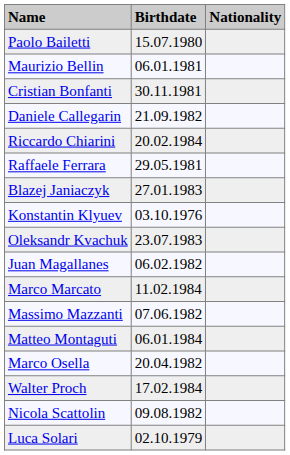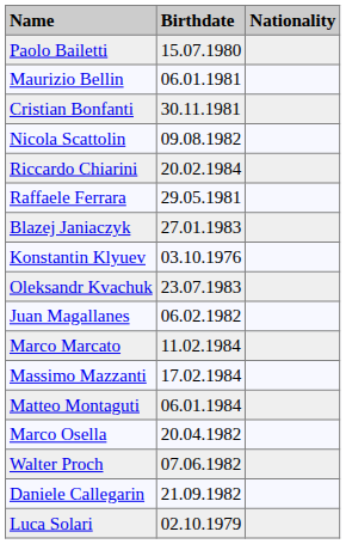 <table bgcolor="#f7f8ff" cellpadding="3" cellspacing="0" border="1" style="font-size: 95%; border: gray solid 1px; border-collapse: collapse;">
 <tr bgcolor="#CCCCCC">
 <td><strong>Name</strong></td>
 <td><strong>Birthdate</strong></td>
 <td><strong>Nationality</strong></td>
 </tr>
 <tr bgcolor="#EFEFEF">
 <td><a href='#'>Paolo Bailetti</a></td>
 <td>15.07.1980</td>
 <td></td>
 </tr>
 <tr>
 <td><a href='#'>Maurizio Bellin</a></td>
 <td>06.01.1981</td>
 <td></td>
 </tr>
 <tr bgcolor="#EFEFEF">
 <td><a href='#'>Cristian Bonfanti</a></td>
 <td>30.11.1981</td>
 <td></td>
 </tr>
 <tr>
-<td><a href='#'>Daniele Callegarin</a></td>
-<td>21.09.1982</td>
+<td><a href='#'>Nicola Scattolin</a></td>
+<td>09.08.1982</td>
 <td></td>
 </tr>
 <tr bgcolor="#EFEFEF">
 <td><a href='#'>Riccardo Chiarini</a></td>
 <td>20.02.1984</td>
 <td></td>
 </tr>
 <tr>
 <td><a href='#'>Raffaele Ferrara</a></td>
 <td>29.05.1981</td>
 <td></td>
 </tr>
 <tr bgcolor="#EFEFEF">
 <td><a href='#'>Blazej Janiaczyk</a></td>
 <td>27.01.1983</td>
 <td></td>
 </tr>
 <tr>
 <td><a href='#'>Konstantin Klyuev</a></td>
 <td>03.10.1976</td>
 <td></td>
 </tr>
 <tr bgcolor="#EFEFEF">
 <td><a href='#'>Oleksandr Kvachuk</a></td>
 <td>23.07.1983</td>
 <td></td>
 </tr>
 <tr>
 <td><a href='#'>Juan Magallanes</a></td>
 <td>06.02.1982</td>
 <td></td>
 </tr>
 <tr bgcolor="#EFEFEF">
 <td><a href='#'>Marco Marcato</a></td>
 <td>11.02.1984</td>
 <td></td>
 </tr>
 <tr>
 <td><a href='#'>Massimo Mazzanti</a></td>
-<td>07.06.1982</td>
+<td>17.02.1984</td>
 <td></td>
 </tr>
 <tr bgcolor="#EFEFEF">
 <td><a href='#'>Matteo Montaguti</a></td>
 <td>06.01.1984</td>
 <td></td>
 </tr>
 <tr>
 <td><a href='#'>Marco Osella</a></td>
 <td>20.04.1982</td>
 <td></td>
 </tr>
 <tr bgcolor="#EFEFEF">
 <td><a href='#'>Walter Proch</a></td>
-<td>17.02.1984</td>
+<td>07.06.1982</td>
 <td></td>
 </tr>
 <tr>
-<td><a href='#'>Nicola Scattolin</a></td>
-<td>09.08.1982</td>
+<td><a href='#'>Daniele Callegarin</a></td>
+<td>21.09.1982</td>
 <td></td>
 </tr>
 <tr bgcolor="#EFEFEF">
 <td><a href='#'>Luca Solari</a></td>
 <td>02.10.1979</td>
 <td></td>
 </tr>
 </table>
